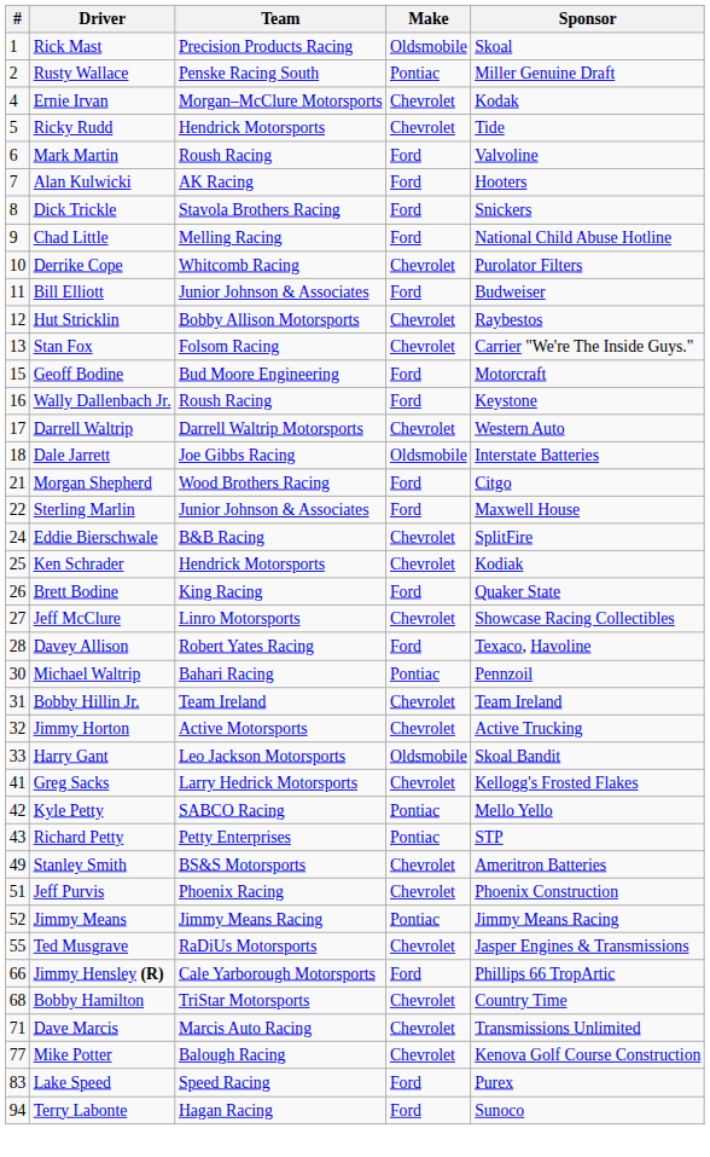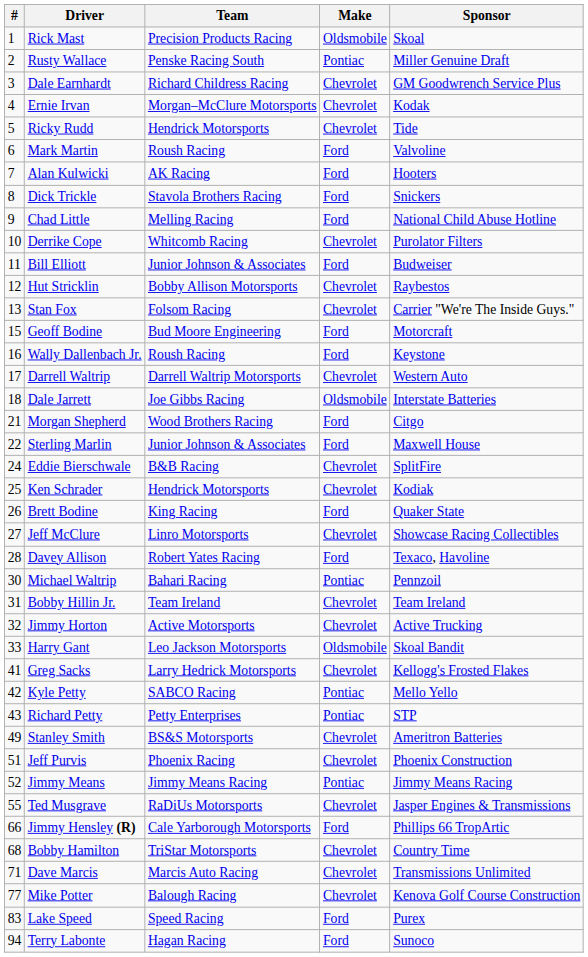 <table class="wikitable" style="font-size:95%">
 <tr>
 <th>#</th>
 <th>Driver</th>
 <th>Team</th>
 <th>Make</th>
 <th>Sponsor</th>
 </tr>
 <tr>
 <td>1</td>
 <td><a href='#'>Rick Mast</a></td>
 <td><a href='#'>Precision Products Racing</a></td>
 <td><a href='#'>Oldsmobile</a></td>
 <td><a href='#'>Skoal</a></td>
 </tr>
 <tr>
 <td>2</td>
 <td><a href='#'>Rusty Wallace</a></td>
 <td><a href='#'>Penske Racing South</a></td>
 <td><a href='#'>Pontiac</a></td>
 <td><a href='#'>Miller Genuine Draft</a></td>
+</tr>
+<tr>
+<td>3</td>
+<td><a href='#'>Dale Earnhardt</a></td>
+<td><a href='#'>Richard Childress Racing</a></td>
+<td><a href='#'>Chevrolet</a></td>
+<td><a href='#'>GM Goodwrench Service Plus</a></td>
 </tr>
 <tr>
 <td>4</td>
 <td><a href='#'>Ernie Irvan</a></td>
 <td><a href='#'>Morgan–McClure Motorsports</a></td>
 <td><a href='#'>Chevrolet</a></td>
 <td><a href='#'>Kodak</a></td>
 </tr>
 <tr>
 <td>5</td>
 <td><a href='#'>Ricky Rudd</a></td>
 <td><a href='#'>Hendrick Motorsports</a></td>
 <td><a href='#'>Chevrolet</a></td>
 <td><a href='#'>Tide</a></td>
 </tr>
 <tr>
 <td>6</td>
 <td><a href='#'>Mark Martin</a></td>
 <td><a href='#'>Roush Racing</a></td>
 <td><a href='#'>Ford</a></td>
 <td><a href='#'>Valvoline</a></td>
 </tr>
 <tr>
 <td>7</td>
 <td><a href='#'>Alan Kulwicki</a></td>
 <td><a href='#'>AK Racing</a></td>
 <td><a href='#'>Ford</a></td>
 <td><a href='#'>Hooters</a></td>
 </tr>
 <tr>
 <td>8</td>
 <td><a href='#'>Dick Trickle</a></td>
 <td><a href='#'>Stavola Brothers Racing</a></td>
 <td><a href='#'>Ford</a></td>
 <td><a href='#'>Snickers</a></td>
 </tr>
 <tr>
 <td>9</td>
 <td><a href='#'>Chad Little</a></td>
 <td><a href='#'>Melling Racing</a></td>
 <td><a href='#'>Ford</a></td>
 <td><a href='#'>National Child Abuse Hotline</a></td>
 </tr>
 <tr>
 <td>10</td>
 <td><a href='#'>Derrike Cope</a></td>
 <td><a href='#'>Whitcomb Racing</a></td>
 <td><a href='#'>Chevrolet</a></td>
 <td><a href='#'>Purolator Filters</a></td>
 </tr>
 <tr>
 <td>11</td>
 <td><a href='#'>Bill Elliott</a></td>
 <td><a href='#'>Junior Johnson & Associates</a></td>
 <td><a href='#'>Ford</a></td>
 <td><a href='#'>Budweiser</a></td>
 </tr>
 <tr>
 <td>12</td>
 <td><a href='#'>Hut Stricklin</a></td>
 <td><a href='#'>Bobby Allison Motorsports</a></td>
 <td><a href='#'>Chevrolet</a></td>
 <td><a href='#'>Raybestos</a></td>
 </tr>
 <tr>
 <td>13</td>
 <td><a href='#'>Stan Fox</a></td>
 <td><a href='#'>Folsom Racing</a></td>
 <td><a href='#'>Chevrolet</a></td>
 <td><a href='#'>Carrier</a> "We're The Inside Guys."</td>
 </tr>
 <tr>
 <td>15</td>
 <td><a href='#'>Geoff Bodine</a></td>
 <td><a href='#'>Bud Moore Engineering</a></td>
 <td><a href='#'>Ford</a></td>
 <td><a href='#'>Motorcraft</a></td>
 </tr>
 <tr>
 <td>16</td>
 <td><a href='#'>Wally Dallenbach Jr.</a></td>
 <td><a href='#'>Roush Racing</a></td>
 <td><a href='#'>Ford</a></td>
 <td><a href='#'>Keystone</a></td>
 </tr>
 <tr>
 <td>17</td>
 <td><a href='#'>Darrell Waltrip</a></td>
 <td><a href='#'>Darrell Waltrip Motorsports</a></td>
 <td><a href='#'>Chevrolet</a></td>
 <td><a href='#'>Western Auto</a></td>
 </tr>
 <tr>
 <td>18</td>
 <td><a href='#'>Dale Jarrett</a></td>
 <td><a href='#'>Joe Gibbs Racing</a></td>
 <td><a href='#'>Oldsmobile</a></td>
 <td><a href='#'>Interstate Batteries</a></td>
 </tr>
 <tr>
 <td>21</td>
 <td><a href='#'>Morgan Shepherd</a></td>
 <td><a href='#'>Wood Brothers Racing</a></td>
 <td><a href='#'>Ford</a></td>
 <td><a href='#'>Citgo</a></td>
 </tr>
 <tr>
 <td>22</td>
 <td><a href='#'>Sterling Marlin</a></td>
 <td><a href='#'>Junior Johnson & Associates</a></td>
 <td><a href='#'>Ford</a></td>
 <td><a href='#'>Maxwell House</a></td>
 </tr>
 <tr>
 <td>24</td>
 <td><a href='#'>Eddie Bierschwale</a></td>
 <td><a href='#'>B&B Racing</a></td>
 <td><a href='#'>Chevrolet</a></td>
 <td><a href='#'>SplitFire</a></td>
 </tr>
 <tr>
 <td>25</td>
 <td><a href='#'>Ken Schrader</a></td>
 <td><a href='#'>Hendrick Motorsports</a></td>
 <td><a href='#'>Chevrolet</a></td>
 <td><a href='#'>Kodiak</a></td>
 </tr>
 <tr>
 <td>26</td>
 <td><a href='#'>Brett Bodine</a></td>
 <td><a href='#'>King Racing</a></td>
 <td><a href='#'>Ford</a></td>
 <td><a href='#'>Quaker State</a></td>
 </tr>
 <tr>
 <td>27</td>
 <td><a href='#'>Jeff McClure</a></td>
 <td><a href='#'>Linro Motorsports</a></td>
 <td><a href='#'>Chevrolet</a></td>
 <td><a href='#'>Showcase Racing Collectibles</a></td>
 </tr>
 <tr>
 <td>28</td>
 <td><a href='#'>Davey Allison</a></td>
 <td><a href='#'>Robert Yates Racing</a></td>
 <td><a href='#'>Ford</a></td>
 <td><a href='#'>Texaco</a>, <a href='#'>Havoline</a></td>
 </tr>
 <tr>
 <td>30</td>
 <td><a href='#'>Michael Waltrip</a></td>
 <td><a href='#'>Bahari Racing</a></td>
 <td><a href='#'>Pontiac</a></td>
 <td><a href='#'>Pennzoil</a></td>
 </tr>
 <tr>
 <td>31</td>
 <td><a href='#'>Bobby Hillin Jr.</a></td>
 <td><a href='#'>Team Ireland</a></td>
 <td><a href='#'>Chevrolet</a></td>
 <td><a href='#'>Team Ireland</a></td>
 </tr>
 <tr>
 <td>32</td>
 <td><a href='#'>Jimmy Horton</a></td>
 <td><a href='#'>Active Motorsports</a></td>
 <td><a href='#'>Chevrolet</a></td>
 <td><a href='#'>Active Trucking</a></td>
 </tr>
 <tr>
 <td>33</td>
 <td><a href='#'>Harry Gant</a></td>
 <td><a href='#'>Leo Jackson Motorsports</a></td>
 <td><a href='#'>Oldsmobile</a></td>
 <td><a href='#'>Skoal Bandit</a></td>
 </tr>
 <tr>
 <td>41</td>
 <td><a href='#'>Greg Sacks</a></td>
 <td><a href='#'>Larry Hedrick Motorsports</a></td>
 <td><a href='#'>Chevrolet</a></td>
 <td><a href='#'>Kellogg's Frosted Flakes</a></td>
 </tr>
 <tr>
 <td>42</td>
 <td><a href='#'>Kyle Petty</a></td>
 <td><a href='#'>SABCO Racing</a></td>
 <td><a href='#'>Pontiac</a></td>
 <td><a href='#'>Mello Yello</a></td>
 </tr>
 <tr>
 <td>43</td>
 <td><a href='#'>Richard Petty</a></td>
 <td><a href='#'>Petty Enterprises</a></td>
 <td><a href='#'>Pontiac</a></td>
 <td><a href='#'>STP</a></td>
 </tr>
 <tr>
 <td>49</td>
 <td><a href='#'>Stanley Smith</a></td>
 <td><a href='#'>BS&S Motorsports</a></td>
 <td><a href='#'>Chevrolet</a></td>
 <td><a href='#'>Ameritron Batteries</a></td>
 </tr>
 <tr>
 <td>51</td>
 <td><a href='#'>Jeff Purvis</a></td>
 <td><a href='#'>Phoenix Racing</a></td>
 <td><a href='#'>Chevrolet</a></td>
 <td><a href='#'>Phoenix Construction</a></td>
 </tr>
 <tr>
 <td>52</td>
 <td><a href='#'>Jimmy Means</a></td>
 <td><a href='#'>Jimmy Means Racing</a></td>
 <td><a href='#'>Pontiac</a></td>
 <td><a href='#'>Jimmy Means Racing</a></td>
 </tr>
 <tr>
 <td>55</td>
 <td><a href='#'>Ted Musgrave</a></td>
 <td><a href='#'>RaDiUs Motorsports</a></td>
 <td><a href='#'>Chevrolet</a></td>
 <td><a href='#'>Jasper Engines & Transmissions</a></td>
 </tr>
 <tr>
 <td>66</td>
 <td><a href='#'>Jimmy Hensley</a> <strong>(R)</strong></td>
 <td><a href='#'>Cale Yarborough Motorsports</a></td>
 <td><a href='#'>Ford</a></td>
 <td><a href='#'>Phillips 66 TropArtic</a></td>
 </tr>
 <tr>
 <td>68</td>
 <td><a href='#'>Bobby Hamilton</a></td>
 <td><a href='#'>TriStar Motorsports</a></td>
 <td><a href='#'>Chevrolet</a></td>
 <td><a href='#'>Country Time</a></td>
 </tr>
 <tr>
 <td>71</td>
 <td><a href='#'>Dave Marcis</a></td>
 <td><a href='#'>Marcis Auto Racing</a></td>
 <td><a href='#'>Chevrolet</a></td>
 <td><a href='#'>Transmissions Unlimited</a></td>
 </tr>
 <tr>
 <td>77</td>
 <td><a href='#'>Mike Potter</a></td>
 <td><a href='#'>Balough Racing</a></td>
 <td><a href='#'>Chevrolet</a></td>
 <td><a href='#'>Kenova Golf Course Construction</a></td>
 </tr>
 <tr>
 <td>83</td>
 <td><a href='#'>Lake Speed</a></td>
 <td><a href='#'>Speed Racing</a></td>
 <td><a href='#'>Ford</a></td>
 <td><a href='#'>Purex</a></td>
 </tr>
 <tr>
 <td>94</td>
 <td><a href='#'>Terry Labonte</a></td>
 <td><a href='#'>Hagan Racing</a></td>
 <td><a href='#'>Ford</a></td>
 <td><a href='#'>Sunoco</a></td>
 </tr>
 </table>
